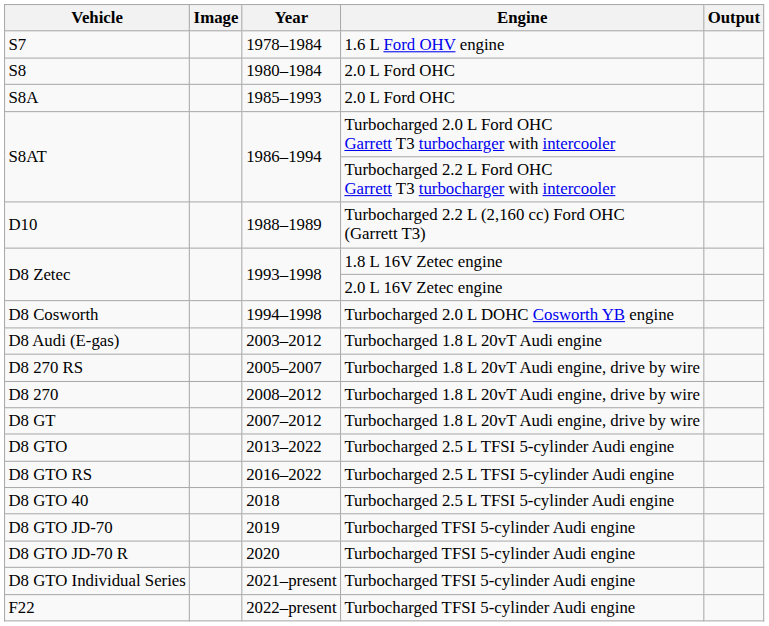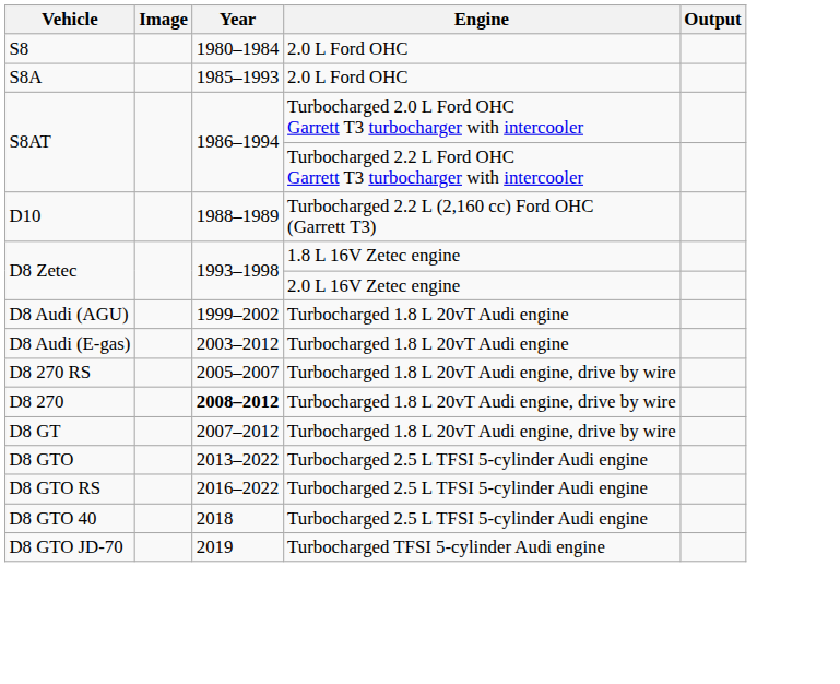 <table class="wikitable sortable" style="font-size:100%;">
 <tr>
 <th>Vehicle</th>
 <th class="unsortable">Image</th>
 <th>Year</th>
 <th>Engine</th>
 <th>Output</th>
-</tr>
-<tr>
-<td Donkervoort S7>S7</td>
-<td></td>
-<td>1978–1984</td>
-<td>1.6 L <a href='#'>Ford OHV</a> engine</td>
-<td></td>
 </tr>
 <tr>
 <td Donkervoort S8>S8</td>
 <td></td>
 <td>1980–1984</td>
 <td>2.0 L Ford OHC</td>
 <td></td>
 </tr>
 <tr>
 <td Donkervoort S8A>S8A</td>
 <td></td>
 <td>1985–1993</td>
 <td>2.0 L Ford OHC</td>
 <td></td>
 </tr>
 <tr>
 <td rowspan=2 Donkervoort S8AT>S8AT</td>
 <td rowspan=2></td>
 <td rowspan=2>1986–1994</td>
 <td>Turbocharged 2.0 L Ford OHC<br><a href='#'>Garrett</a> T3 <a href='#'>turbocharger</a> with <a href='#'>intercooler</a></td>
 <td></td>
 </tr>
 <tr>
 <td>Turbocharged 2.2 L Ford OHC<br><a href='#'>Garrett</a> T3 <a href='#'>turbocharger</a> with <a href='#'>intercooler</a></td>
 <td></td>
 </tr>
 <tr>
 <td Donkervoort D10>D10</td>
 <td></td>
 <td>1988–1989</td>
 <td>Turbocharged 2.2 L (2,160 cc) Ford OHC<br>(Garrett T3)</td>
 <td></td>
 </tr>
 <tr>
 <td rowspan=2 Donkervoort D8 Zetec>D8 Zetec</td>
 <td rowspan=2></td>
 <td rowspan=2>1993–1998</td>
 <td>1.8 L 16V Zetec engine</td>
 <td></td>
 </tr>
 <tr>
 <td>2.0 L 16V Zetec engine</td>
 <td></td>
 </tr>
 <tr>
-<td Donkervoort D8 Cosworth>D8 Cosworth</td>
+<td Donkervoort D8 Audi (AGU)>D8 Audi (AGU)</td>
 <td></td>
-<td>1994–1998</td>
-<td>Turbocharged 2.0 L DOHC <a href='#'>Cosworth YB</a> engine</td>
+<td>1999–2002</td>
+<td>Turbocharged 1.8 L 20vT Audi engine</td>
 <td></td>
 </tr>
 <tr>
 <td Donkervoort D8 Audi (E-gas)>D8 Audi (E-gas)</td>
 <td></td>
 <td>2003–2012</td>
 <td>Turbocharged 1.8 L 20vT Audi engine</td>
 <td></td>
 </tr>
 <tr>
 <td Donkervoort D8 270 RS>D8 270 RS</td>
 <td></td>
 <td>2005–2007</td>
 <td>Turbocharged 1.8 L 20vT Audi engine, drive by wire</td>
 <td></td>
 </tr>
 <tr>
 <td Donkervoort D8 270>D8 270</td>
 <td></td>
-<td>2008–2012</td>
+<td><strong>2008–2012</strong></td>
 <td>Turbocharged 1.8 L 20vT Audi engine, drive by wire</td>
 <td></td>
 </tr>
 <tr>
 <td Donkervoort D8 GT>D8 GT</td>
 <td></td>
 <td>2007–2012</td>
 <td>Turbocharged 1.8 L 20vT Audi engine, drive by wire</td>
 <td></td>
 </tr>
 <tr>
 <td Donkervoort D8 GTO>D8 GTO</td>
 <td></td>
 <td>2013–2022</td>
 <td>Turbocharged 2.5 L TFSI 5-cylinder Audi engine</td>
 <td></td>
 </tr>
 <tr>
 <td>D8 GTO RS</td>
 <td></td>
 <td>2016–2022</td>
 <td>Turbocharged 2.5 L TFSI 5-cylinder Audi engine</td>
 <td></td>
 </tr>
 <tr>
 <td>D8 GTO 40</td>
 <td></td>
 <td>2018</td>
 <td>Turbocharged 2.5 L TFSI 5-cylinder Audi engine</td>
 <td></td>
 </tr>
 <tr>
 <td>D8 GTO JD-70</td>
 <td></td>
 <td>2019</td>
 <td>Turbocharged TFSI 5-cylinder Audi engine</td>
 <td></td>
 </tr>
-<tr>
-<td>D8 GTO JD-70 R</td>
-<td></td>
-<td>2020</td>
-<td>Turbocharged TFSI 5-cylinder Audi engine</td>
-<td></td>
-</tr>
-<tr>
-<td>D8 GTO Individual Series</td>
-<td></td>
-<td>2021–present</td>
-<td>Turbocharged TFSI 5-cylinder Audi engine</td>
-<td></td>
-</tr>
-<tr>
-<td>F22</td>
-<td></td>
-<td>2022–present</td>
-<td>Turbocharged TFSI 5-cylinder Audi engine</td>
-<td></td>
-</tr>
 </table>
